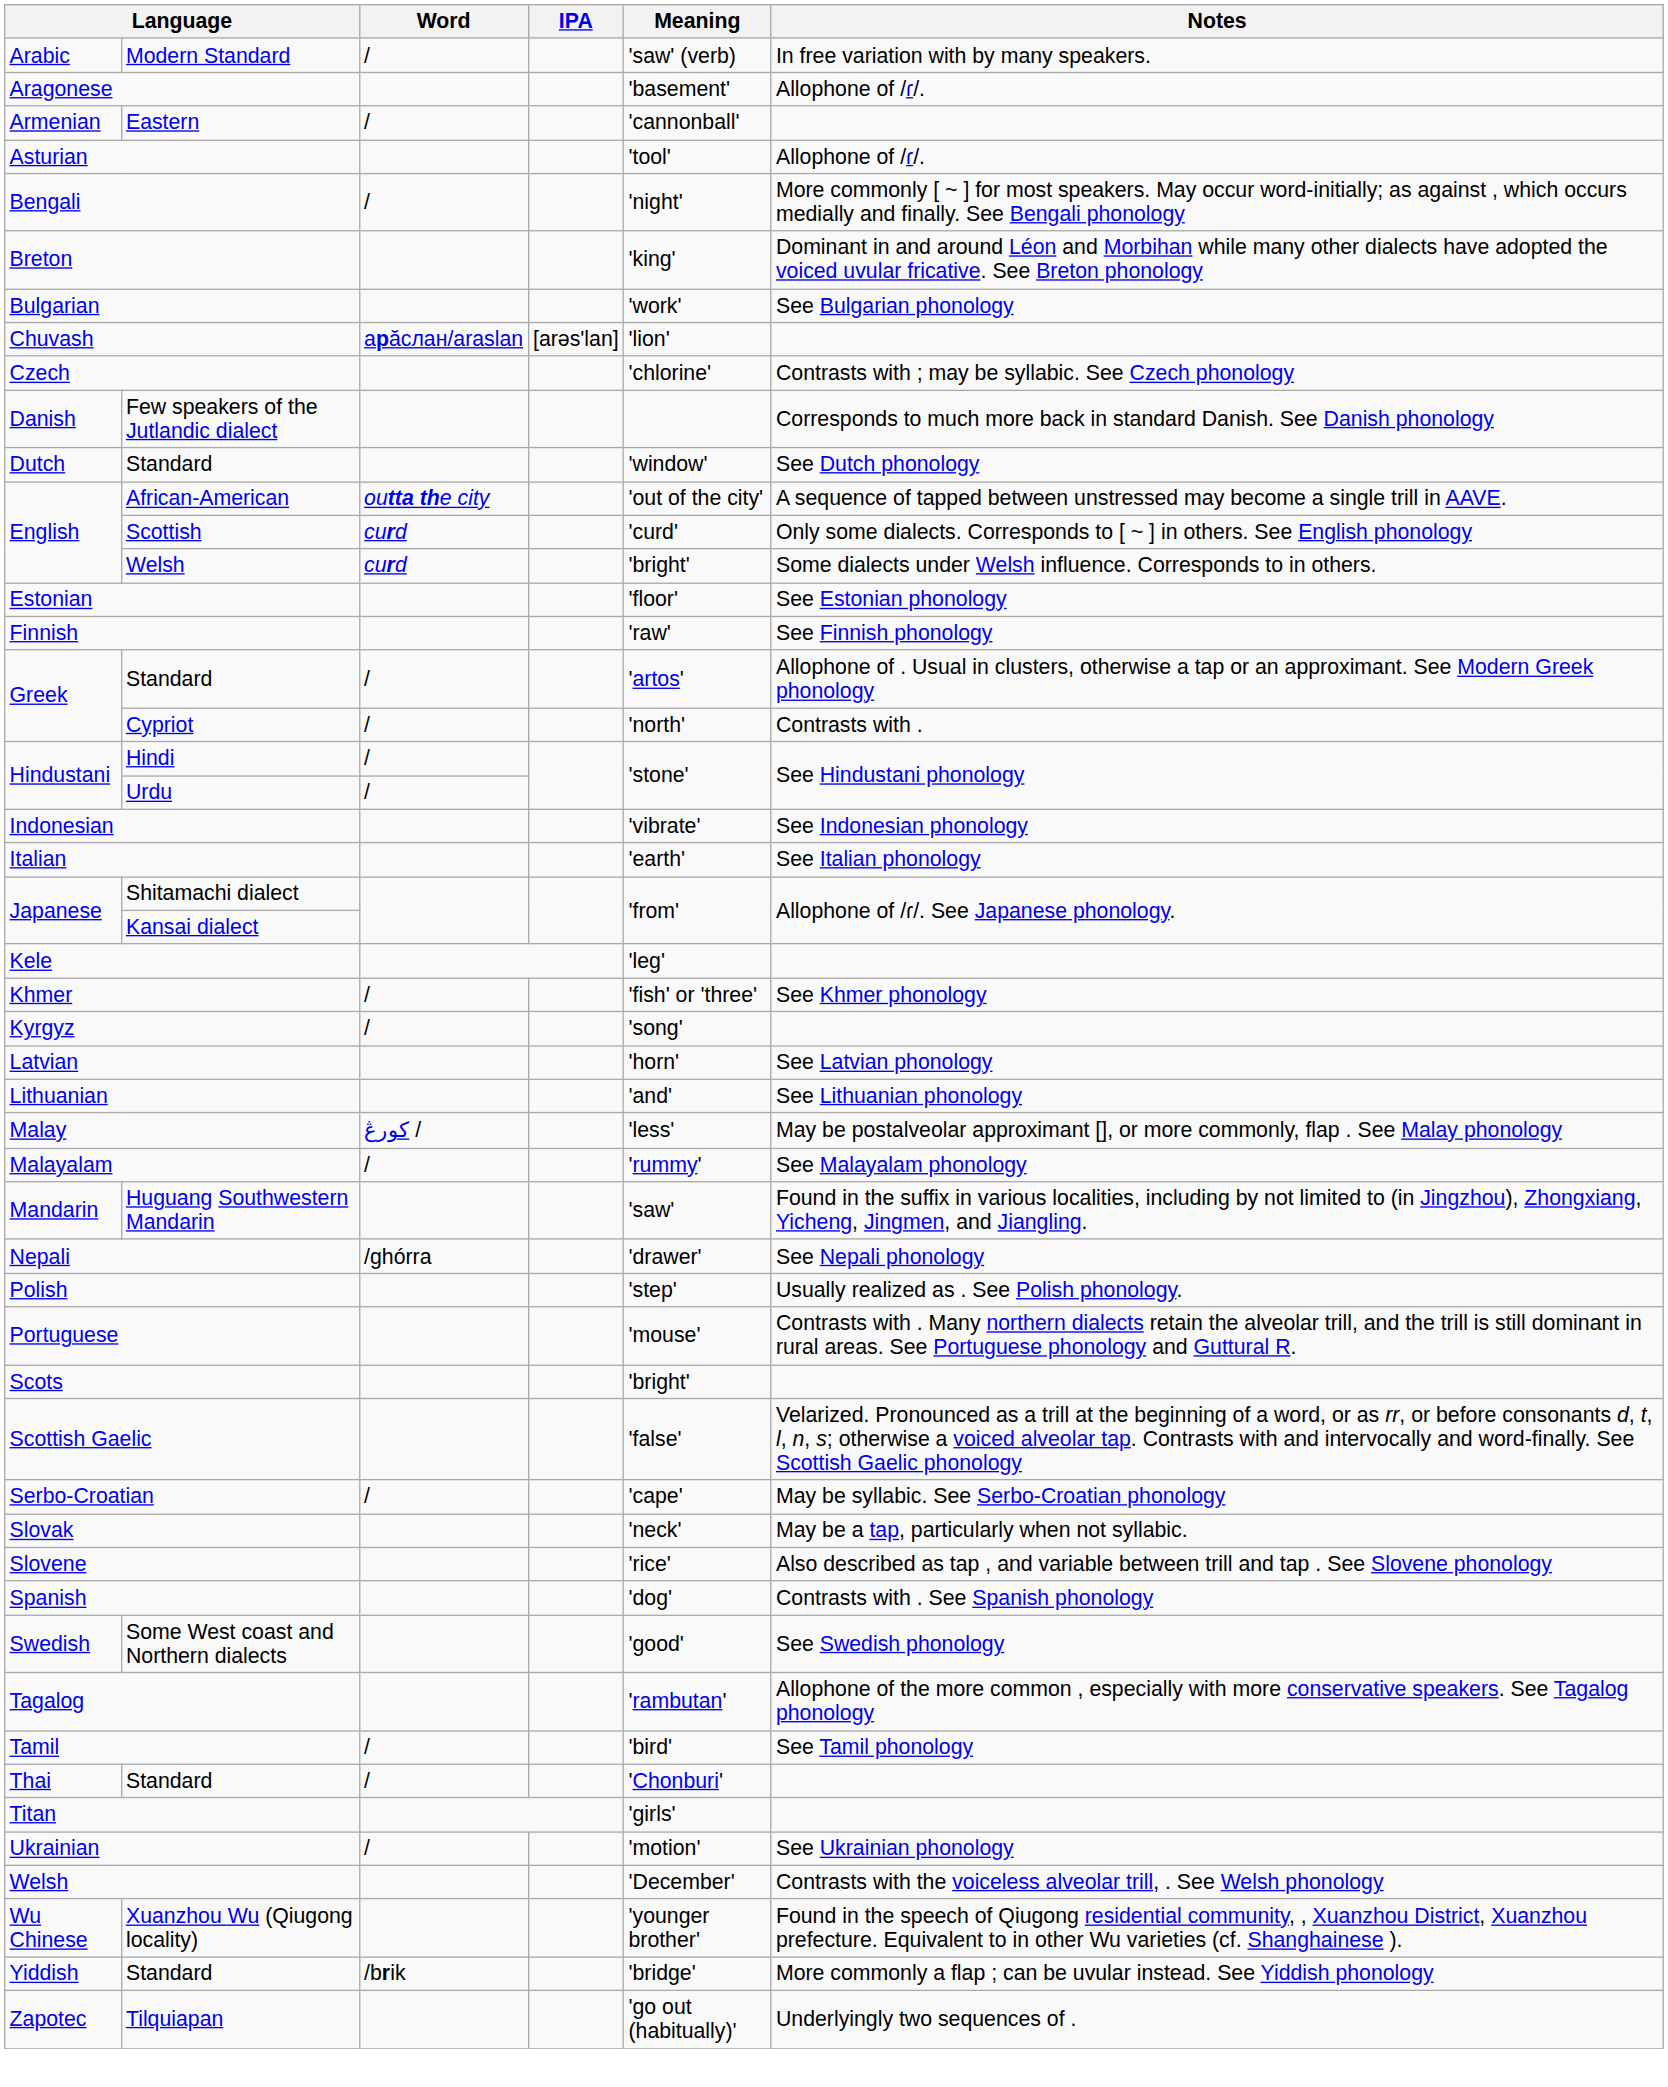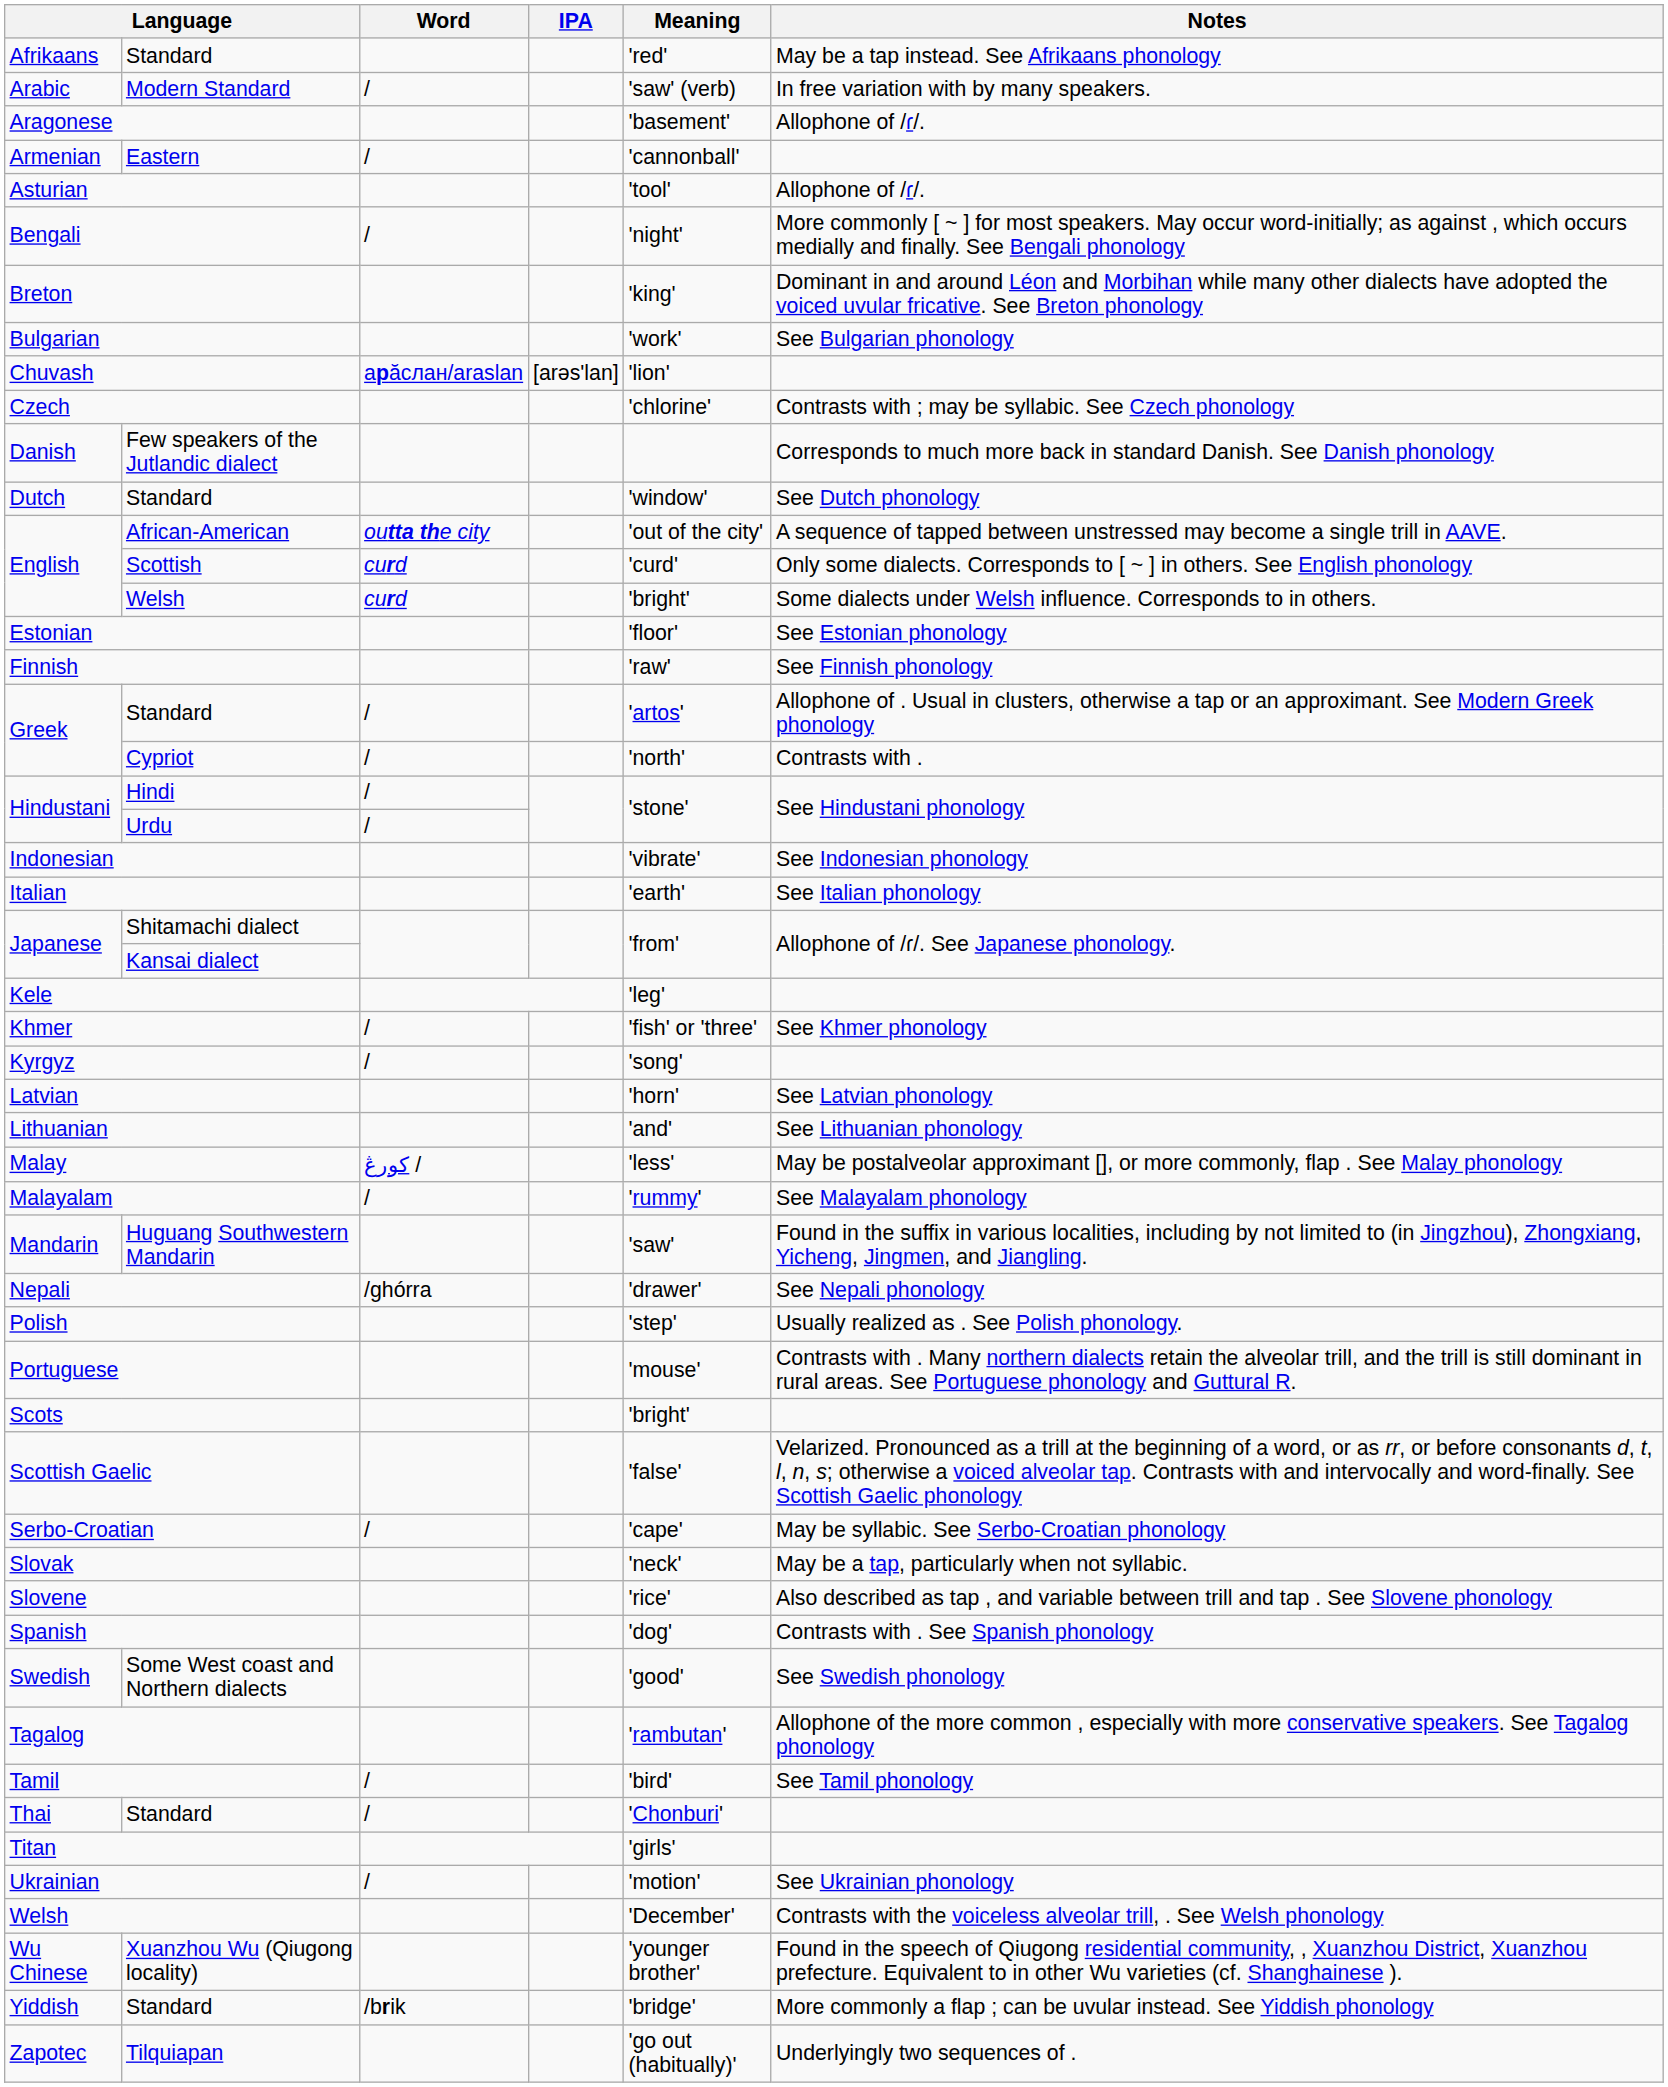 <table class="wikitable">
 <tr>
 <th colspan="2">Language</th>
 <th>Word</th>
 <th><a href='#'>IPA</a></th>
 <th>Meaning</th>
 <th>Notes</th>
+</tr>
+<tr>
+<td><a href='#'>Afrikaans</a></td>
+<td>Standard</td>
+<td></td>
+<td></td>
+<td>'red'</td>
+<td>May be a tap  instead. See <a href='#'>Afrikaans phonology</a></td>
 </tr>
 <tr>
 <td><a href='#'>Arabic</a></td>
 <td><a href='#'>Modern Standard</a></td>
 <td>/</td>
 <td></td>
 <td>'saw' (verb)</td>
 <td>In free variation with  by many speakers.</td>
 </tr>
 <tr>
 <td colspan=2><a href='#'>Aragonese</a></td>
 <td></td>
 <td></td>
 <td>'basement'</td>
 <td>Allophone of /<a href='#'>ɾ</a>/.</td>
 </tr>
 <tr>
 <td><a href='#'>Armenian</a></td>
 <td><a href='#'>Eastern</a></td>
 <td>/</td>
 <td></td>
 <td>'cannonball'</td>
 <td></td>
 </tr>
 <tr>
 <td colspan=2><a href='#'>Asturian</a></td>
 <td></td>
 <td></td>
 <td>'tool'</td>
 <td>Allophone of /<a href='#'>ɾ</a>/.</td>
 </tr>
 <tr>
 <td colspan="2"><a href='#'>Bengali</a></td>
 <td>/</td>
 <td></td>
 <td>'night'</td>
 <td>More commonly [ ~ ] for most speakers. May occur word-initially; as against , which occurs medially and finally. See <a href='#'>Bengali phonology</a></td>
 </tr>
 <tr>
 <td colspan=2><a href='#'>Breton</a></td>
 <td></td>
 <td></td>
 <td>'king'</td>
 <td>Dominant in and around <a href='#'>Léon</a> and <a href='#'>Morbihan</a> while many other dialects have adopted the <a href='#'>voiced uvular fricative</a>. See <a href='#'>Breton phonology</a></td>
 </tr>
 <tr>
 <td colspan="2"><a href='#'>Bulgarian</a></td>
 <td></td>
 <td></td>
 <td>'work'</td>
 <td>See <a href='#'>Bulgarian phonology</a></td>
 </tr>
 <tr>
 <td colspan="2"><a href='#'>Chuvash</a></td>
 <td><a href='#'>а<strong>р</strong>ăслан/araslan</a></td>
 <td>[arəs'lan]</td>
 <td>'lion'</td>
 <td></td>
 </tr>
 <tr>
 <td colspan="2"><a href='#'>Czech</a></td>
 <td></td>
 <td></td>
 <td>'chlorine'</td>
 <td>Contrasts with ; may be syllabic. See <a href='#'>Czech phonology</a></td>
 </tr>
 <tr>
 <td><a href='#'>Danish</a></td>
 <td>Few speakers of the <a href='#'>Jutlandic dialect</a></td>
 <td></td>
 <td></td>
 <td></td>
 <td>Corresponds to much more back  in standard Danish. See <a href='#'>Danish phonology</a></td>
 </tr>
 <tr>
 <td><a href='#'>Dutch</a></td>
 <td>Standard</td>
 <td></td>
 <td></td>
 <td>'window'</td>
 <td>See <a href='#'>Dutch phonology</a></td>
 </tr>
 <tr>
 <td rowspan="3"><a href='#'>English</a></td>
 <td><a href='#'>African-American</a></td>
 <td><em><a href='#'>ou<strong>tta th</strong>e city</a></em></td>
 <td></td>
 <td>'out of the city'</td>
 <td>A sequence of tapped  between unstressed  may become a single trill in <a href='#'>AAVE</a>. </td>
 </tr>
 <tr>
 <td><a href='#'>Scottish</a></td>
 <td><em><a href='#'>cu<strong>r</strong>d</a></em></td>
 <td></td>
 <td>'curd'</td>
 <td>Only some dialects. Corresponds to [ ~ ] in others. See <a href='#'>English phonology</a></td>
 </tr>
 <tr>
 <td><a href='#'>Welsh</a></td>
 <td><em><a href='#'>cu<strong>r</strong>d</a></em></td>
 <td></td>
 <td>'bright'</td>
 <td>Some dialects under <a href='#'>Welsh</a> influence. Corresponds to  in others.</td>
 </tr>
 <tr>
 <td colspan="2"><a href='#'>Estonian</a></td>
 <td></td>
 <td></td>
 <td>'floor'</td>
 <td>See <a href='#'>Estonian phonology</a></td>
 </tr>
 <tr>
 <td colspan="2"><a href='#'>Finnish</a></td>
 <td></td>
 <td></td>
 <td>'raw'</td>
 <td>See <a href='#'>Finnish phonology</a></td>
 </tr>
 <tr>
 <td rowspan="2"><a href='#'>Greek</a></td>
 <td>Standard</td>
 <td>/</td>
 <td></td>
 <td>'<a href='#'>artos</a>'</td>
 <td>Allophone of . Usual in clusters, otherwise a tap or an approximant. See <a href='#'>Modern Greek phonology</a></td>
 </tr>
 <tr>
 <td><a href='#'>Cypriot</a></td>
 <td>/</td>
 <td></td>
 <td>'north'</td>
 <td>Contrasts with .</td>
 </tr>
 <tr>
 <td rowspan="2"><a href='#'>Hindustani</a></td>
 <td><a href='#'>Hindi</a></td>
 <td> / </td>
 <td rowspan="2"></td>
 <td rowspan="2">'stone'</td>
 <td rowspan="2">See <a href='#'>Hindustani phonology</a></td>
 </tr>
 <tr>
 <td><a href='#'>Urdu</a></td>
 <td> / </td>
 </tr>
 <tr>
 <td colspan="2"><a href='#'>Indonesian</a></td>
 <td></td>
 <td></td>
 <td>'vibrate'</td>
 <td>See <a href='#'>Indonesian phonology</a></td>
 </tr>
 <tr>
 <td colspan="2"><a href='#'>Italian</a></td>
 <td></td>
 <td></td>
 <td>'earth'</td>
 <td>See <a href='#'>Italian phonology</a></td>
 </tr>
 <tr>
 <td rowspan="2"><a href='#'>Japanese</a></td>
 <td>Shitamachi dialect</td>
 <td rowspan="2"> </td>
 <td rowspan="2"></td>
 <td rowspan="2">'from'</td>
 <td rowspan="2">Allophone of /ɾ/. See <a href='#'>Japanese phonology</a>.</td>
 </tr>
 <tr>
 <td><a href='#'>Kansai dialect</a></td>
 </tr>
 <tr>
 <td colspan="2"><a href='#'>Kele</a></td>
 <td colspan="2" style="text-align:center;"></td>
 <td>'leg'</td>
 <td></td>
 </tr>
 <tr>
 <td colspan="2"><a href='#'>Khmer</a></td>
 <td> / </td>
 <td></td>
 <td>'fish' or 'three'</td>
 <td>See <a href='#'>Khmer phonology</a></td>
 </tr>
 <tr>
 <td colspan="2"><a href='#'>Kyrgyz</a></td>
 <td>/</td>
 <td></td>
 <td>'song'</td>
 <td></td>
 </tr>
 <tr>
 <td colspan="2"><a href='#'>Latvian</a></td>
 <td></td>
 <td></td>
 <td>'horn'</td>
 <td>See <a href='#'>Latvian phonology</a></td>
 </tr>
 <tr>
 <td colspan="2"><a href='#'>Lithuanian</a></td>
 <td></td>
 <td></td>
 <td>'and'</td>
 <td>See <a href='#'>Lithuanian phonology</a></td>
 </tr>
 <tr>
 <td colspan="2"><a href='#'>Malay</a></td>
 <td><a href='#'>کورڠ</a> / </td>
 <td></td>
 <td>'less'</td>
 <td>May be postalveolar approximant [], or more commonly, flap . See <a href='#'>Malay phonology</a></td>
 </tr>
 <tr>
 <td colspan="2"><a href='#'>Malayalam</a></td>
 <td>/</td>
 <td></td>
 <td>'<a href='#'>rummy</a>'</td>
 <td>See <a href='#'>Malayalam phonology</a></td>
 </tr>
 <tr>
 <td><a href='#'>Mandarin</a></td>
 <td><a href='#'>Huguang</a> <a href='#'>Southwestern Mandarin</a></td>
 <td></td>
 <td></td>
 <td>'saw'</td>
 <td>Found in the suffix  in various localities, including by not limited to  (in <a href='#'>Jingzhou</a>),  <a href='#'>Zhongxiang</a>, <a href='#'>Yicheng</a>, <a href='#'>Jingmen</a>, and <a href='#'>Jiangling</a>.</td>
 </tr>
 <tr>
 <td colspan="2"><a href='#'>Nepali</a></td>
 <td>/ghórra</td>
 <td></td>
 <td>'drawer'</td>
 <td>See <a href='#'>Nepali phonology</a></td>
 </tr>
 <tr>
 <td colspan="2"><a href='#'>Polish</a></td>
 <td></td>
 <td></td>
 <td>'step'</td>
 <td>Usually realized as . See <a href='#'>Polish phonology</a>.</td>
 </tr>
 <tr>
 <td colspan="2"><a href='#'>Portuguese</a></td>
 <td></td>
 <td></td>
 <td>'mouse'</td>
 <td>Contrasts with . Many <a href='#'>northern dialects</a> retain the alveolar trill, and the trill is still dominant in rural areas. See <a href='#'>Portuguese phonology</a> and <a href='#'>Guttural R</a>.</td>
 </tr>
 <tr>
 <td colspan="2"><a href='#'>Scots</a></td>
 <td></td>
 <td></td>
 <td>'bright'</td>
 <td></td>
 </tr>
 <tr>
 <td colspan="2"><a href='#'>Scottish Gaelic</a></td>
 <td></td>
 <td></td>
 <td>'false'</td>
 <td>Velarized. Pronounced as a trill at the beginning of a word, or as <em>rr</em>, or before consonants <em>d</em>, <em>t</em>, <em>l</em>, <em>n</em>, <em>s</em>; otherwise a <a href='#'>voiced alveolar tap</a>. Contrasts with  and  intervocally and word-finally. See <a href='#'>Scottish Gaelic phonology</a></td>
 </tr>
 <tr>
 <td colspan="2"><a href='#'>Serbo-Croatian</a></td>
 <td> / </td>
 <td></td>
 <td>'cape'</td>
 <td>May be syllabic. See <a href='#'>Serbo-Croatian phonology</a></td>
 </tr>
 <tr>
 <td colspan="2"><a href='#'>Slovak</a></td>
 <td></td>
 <td></td>
 <td>'neck'</td>
 <td>May be a <a href='#'>tap</a>, particularly when not syllabic.</td>
 </tr>
 <tr>
 <td colspan="2"><a href='#'>Slovene</a></td>
 <td></td>
 <td></td>
 <td>'rice'</td>
 <td>Also described as tap , and variable between trill  and tap . See <a href='#'>Slovene phonology</a></td>
 </tr>
 <tr>
 <td colspan="2"><a href='#'>Spanish</a></td>
 <td></td>
 <td></td>
 <td>'dog'</td>
 <td>Contrasts with . See <a href='#'>Spanish phonology</a></td>
 </tr>
 <tr>
 <td><a href='#'>Swedish</a></td>
 <td>Some West coast and Northern dialects</td>
 <td></td>
 <td></td>
 <td>'good'</td>
 <td>See <a href='#'>Swedish phonology</a></td>
 </tr>
 <tr>
 <td colspan="2"><a href='#'>Tagalog</a></td>
 <td></td>
 <td></td>
 <td>'<a href='#'>rambutan</a>'</td>
 <td>Allophone of the more common , especially with more <a href='#'>conservative speakers</a>. See <a href='#'>Tagalog phonology</a></td>
 </tr>
 <tr>
 <td colspan="2"><a href='#'>Tamil</a></td>
 <td>/</td>
 <td></td>
 <td>'bird'</td>
 <td>See <a href='#'>Tamil phonology</a></td>
 </tr>
 <tr>
 <td><a href='#'>Thai</a></td>
 <td>Standard</td>
 <td>/</td>
 <td style="text-align:center;"></td>
 <td>'<a href='#'>Chonburi</a>'</td>
 <td></td>
 </tr>
 <tr>
 <td colspan="2"><a href='#'>Titan</a></td>
 <td colspan="2" style="text-align:center;"></td>
 <td>'girls'</td>
 <td></td>
 </tr>
 <tr>
 <td colspan="2"><a href='#'>Ukrainian</a></td>
 <td>/</td>
 <td></td>
 <td>'motion'</td>
 <td>See <a href='#'>Ukrainian phonology</a></td>
 </tr>
 <tr>
 <td colspan=2><a href='#'>Welsh</a></td>
 <td></td>
 <td></td>
 <td>'December'</td>
 <td>Contrasts with the <a href='#'>voiceless alveolar trill</a>, . See <a href='#'>Welsh phonology</a></td>
 </tr>
 <tr>
 <td><a href='#'>Wu Chinese</a></td>
 <td><a href='#'>Xuanzhou Wu</a> (Qiugong locality)</td>
 <td></td>
 <td></td>
 <td>'younger brother'</td>
 <td>Found in the speech of Qiugong <a href='#'>residential community</a>, , <a href='#'>Xuanzhou District</a>, <a href='#'>Xuanzhou</a> prefecture. Equivalent to  in other Wu varieties (cf. <a href='#'>Shanghainese</a> ).</td>
 </tr>
 <tr>
 <td><a href='#'>Yiddish</a></td>
 <td>Standard</td>
 <td>/b<strong>r</strong>ik</td>
 <td></td>
 <td>'bridge'</td>
 <td>More commonly a flap ; can be uvular  instead. See <a href='#'>Yiddish phonology</a></td>
 </tr>
 <tr>
 <td><a href='#'>Zapotec</a></td>
 <td><a href='#'>Tilquiapan</a></td>
 <td></td>
 <td></td>
 <td>'go out (habitually)'</td>
 <td>Underlyingly two sequences of .</td>
 </tr>
 </table>
